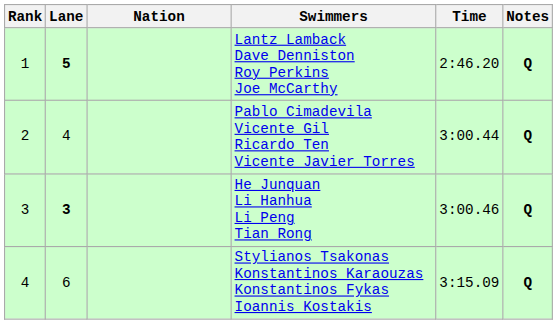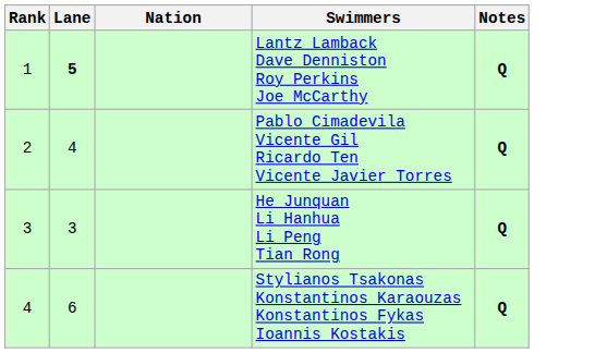 <table class="wikitable sortable" style="text-align:center">
 <tr>
 <th>Rank</th>
 <th>Lane</th>
 <th style="width:125px">Nation</th>
 <th Class="unsortable" style="width:180px">Swimmers</th>
-<th>Time</th>
 <th>Notes</th>
 </tr>
 <tr style="background:#cfc;">
 <td>1</td>
 <td><strong>5</strong></td>
 <td style="text-align:left"></td>
 <td style="text-align:left"><a href='#'>Lantz Lamback</a><br> <a href='#'>Dave Denniston</a><br> <a href='#'>Roy Perkins</a><br> <a href='#'>Joe McCarthy</a></td>
-<td>2:46.20</td>
 <td><strong>Q</strong></td>
 </tr>
 <tr style="background:#cfc;">
 <td>2</td>
 <td>4</td>
 <td style="text-align:left"></td>
 <td style="text-align:left"><a href='#'>Pablo Cimadevila</a><br> <a href='#'>Vicente Gil</a><br> <a href='#'>Ricardo Ten</a><br> <a href='#'>Vicente Javier Torres</a></td>
-<td>3:00.44</td>
 <td><strong>Q</strong></td>
 </tr>
 <tr style="background:#cfc;">
 <td>3</td>
-<td><strong>3</strong></td>
+<td>3</td>
 <td style="text-align:left"></td>
 <td style="text-align:left"><a href='#'>He Junquan</a><br> <a href='#'>Li Hanhua</a><br> <a href='#'>Li Peng</a><br> <a href='#'>Tian Rong</a></td>
-<td>3:00.46</td>
 <td><strong>Q</strong></td>
 </tr>
 <tr style="background:#cfc;">
 <td>4</td>
 <td>6</td>
 <td style="text-align:left"></td>
 <td style="text-align:left"><a href='#'>Stylianos Tsakonas</a><br> <a href='#'>Konstantinos Karaouzas</a><br> <a href='#'>Konstantinos Fykas</a><br> <a href='#'>Ioannis Kostakis</a></td>
-<td>3:15.09</td>
 <td><strong>Q</strong></td>
 </tr>
 </table>
